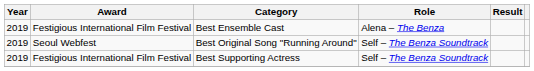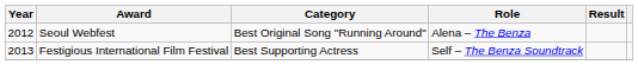 <table class = "wikitable sortable">
 <tr>
 <th>Year</th>
 <th>Award</th>
 <th>Category</th>
 <th>Role</th>
 <th>Result</th>
 <th class="unsortable"></th>
 </tr>
 <tr>
-<td>2019</td>
-<td>Festigious International Film Festival</td>
-<td>Best Ensemble Cast</td>
+<td>2012</td>
+<td>Seoul Webfest</td>
+<td>Best Original Song "Running Around"</td>
 <td>Alena – <em><a href='#'>The Benza</a></em></td>
 <td></td>
 <td></td>
 </tr>
 <tr>
-<td>2019</td>
-<td>Seoul Webfest</td>
-<td>Best Original Song "Running Around"</td>
-<td>Self – <em><a href='#'>The Benza Soundtrack</a></em></td>
-<td></td>
-<td></td>
-</tr>
-<tr>
-<td>2019</td>
+<td>2013</td>
 <td>Festigious International Film Festival</td>
 <td>Best Supporting Actress</td>
 <td>Self – <em><a href='#'>The Benza Soundtrack</a></em></td>
 <td></td>
 <td></td>
 </tr>
 <tr>
 </tr>
 </table>
